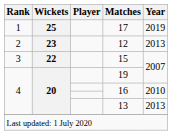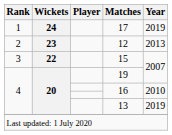 <table class="wikitable plainrowheaders sortable">
 <tr>
 <th scope=col>Rank</th>
 <th scope=col>Wickets</th>
 <th scope=col>Player</th>
 <th scope=col>Matches</th>
 <th scope=col>Year</th>
 </tr>
 <tr>
 <td align=center>1</td>
-<th scope=row style=text-align:center;>25</th>
+<th scope=row style=text-align:center;>24</th>
 <td></td>
 <td align=center>17</td>
 <td>2019</td>
 </tr>
 <tr>
 <td align=center>2</td>
 <th scope=row style=text-align:center;>23</th>
 <td></td>
 <td align=center>12</td>
 <td>2013</td>
 </tr>
 <tr>
 <td align=center>3</td>
 <th scope=row style=text-align:center;>22</th>
 <td></td>
 <td align=center>15</td>
 <td rowspan=2>2007</td>
 </tr>
 <tr>
 <td align=center rowspan=4>4</td>
 <th scope=row style=text-align:center; rowspan=4>20</th>
 <td></td>
 <td align=center>19</td>
 </tr>
 <tr>
 <td></td>
 <td align=center rowspan=2>16</td>
 <td rowspan=2>2010</td>
 </tr>
 <tr>
 <td></td>
 </tr>
 <tr>
 <td></td>
 <td align=center>13</td>
-<td>2013</td>
+<td>2019</td>
 </tr>
 <tr>
 </tr>
 <tr class=sortbottom>
 <td colspan=5><small>Last updated: 1 July 2020</small></td>
 </tr>
 </table>
